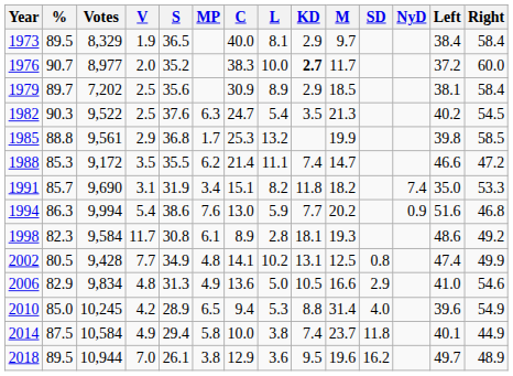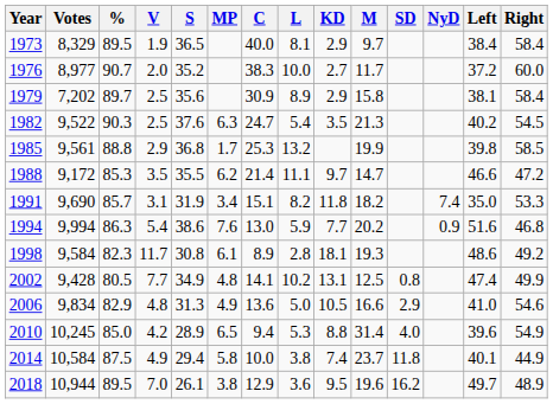 <table class="wikitable sortable" style=text-align:right>
 <tr>
 <th>Year</th>
+<th>Votes</th>
 <th>%</th>
-<th>Votes</th>
 <th><a href='#'>V</a></th>
 <th><a href='#'>S</a></th>
 <th><a href='#'>MP</a></th>
 <th><a href='#'>C</a></th>
 <th><a href='#'>L</a></th>
 <th><a href='#'>KD</a></th>
 <th><a href='#'>M</a></th>
 <th><a href='#'>SD</a></th>
 <th><a href='#'>NyD</a></th>
 <th>Left</th>
 <th>Right</th>
 </tr>
 <tr>
 <td align=left><a href='#'>1973</a></td>
+<td>8,329</td>
 <td>89.5</td>
-<td>8,329</td>
 <td>1.9</td>
 <td>36.5</td>
 <td></td>
 <td>40.0</td>
 <td>8.1</td>
 <td>2.9</td>
 <td>9.7</td>
 <td></td>
 <td></td>
 <td>38.4</td>
 <td>58.4</td>
 </tr>
 <tr>
 <td align=left><a href='#'>1976</a></td>
+<td>8,977</td>
 <td>90.7</td>
-<td>8,977</td>
 <td>2.0</td>
 <td>35.2</td>
 <td></td>
 <td>38.3</td>
 <td>10.0</td>
-<td><strong>2.7</strong></td>
+<td>2.7</td>
 <td>11.7</td>
 <td></td>
 <td></td>
 <td>37.2</td>
 <td>60.0</td>
 </tr>
 <tr>
 <td align=left><a href='#'>1979</a></td>
+<td>7,202</td>
 <td>89.7</td>
-<td>7,202</td>
 <td>2.5</td>
 <td>35.6</td>
 <td></td>
 <td>30.9</td>
 <td>8.9</td>
 <td>2.9</td>
-<td>18.5</td>
+<td>15.8</td>
 <td></td>
 <td></td>
 <td>38.1</td>
 <td>58.4</td>
 </tr>
 <tr>
 <td align=left><a href='#'>1982</a></td>
+<td>9,522</td>
 <td>90.3</td>
-<td>9,522</td>
 <td>2.5</td>
 <td>37.6</td>
 <td>6.3</td>
 <td>24.7</td>
 <td>5.4</td>
 <td>3.5</td>
 <td>21.3</td>
 <td></td>
 <td></td>
 <td>40.2</td>
 <td>54.5</td>
 </tr>
 <tr>
 <td align=left><a href='#'>1985</a></td>
+<td>9,561</td>
 <td>88.8</td>
-<td>9,561</td>
 <td>2.9</td>
 <td>36.8</td>
 <td>1.7</td>
 <td>25.3</td>
 <td>13.2</td>
 <td></td>
 <td>19.9</td>
 <td></td>
 <td></td>
 <td>39.8</td>
 <td>58.5</td>
 </tr>
 <tr>
 <td align=left><a href='#'>1988</a></td>
+<td>9,172</td>
 <td>85.3</td>
-<td>9,172</td>
 <td>3.5</td>
 <td>35.5</td>
 <td>6.2</td>
 <td>21.4</td>
 <td>11.1</td>
-<td>7.4</td>
+<td>9.7</td>
 <td>14.7</td>
 <td></td>
 <td></td>
 <td>46.6</td>
 <td>47.2</td>
 </tr>
 <tr>
 <td align=left><a href='#'>1991</a></td>
+<td>9,690</td>
 <td>85.7</td>
-<td>9,690</td>
 <td>3.1</td>
 <td>31.9</td>
 <td>3.4</td>
 <td>15.1</td>
 <td>8.2</td>
 <td>11.8</td>
 <td>18.2</td>
 <td></td>
 <td>7.4</td>
 <td>35.0</td>
 <td>53.3</td>
 </tr>
 <tr>
 <td align=left><a href='#'>1994</a></td>
+<td>9,994</td>
 <td>86.3</td>
-<td>9,994</td>
 <td>5.4</td>
 <td>38.6</td>
 <td>7.6</td>
 <td>13.0</td>
 <td>5.9</td>
 <td>7.7</td>
 <td>20.2</td>
 <td></td>
 <td>0.9</td>
 <td>51.6</td>
 <td>46.8</td>
 </tr>
 <tr>
 <td align=left><a href='#'>1998</a></td>
+<td>9,584</td>
 <td>82.3</td>
-<td>9,584</td>
 <td>11.7</td>
 <td>30.8</td>
 <td>6.1</td>
 <td>8.9</td>
 <td>2.8</td>
 <td>18.1</td>
 <td>19.3</td>
 <td></td>
 <td></td>
 <td>48.6</td>
 <td>49.2</td>
 </tr>
 <tr>
 <td align=left><a href='#'>2002</a></td>
+<td>9,428</td>
 <td>80.5</td>
-<td>9,428</td>
 <td>7.7</td>
 <td>34.9</td>
 <td>4.8</td>
 <td>14.1</td>
 <td>10.2</td>
 <td>13.1</td>
 <td>12.5</td>
 <td>0.8</td>
 <td></td>
 <td>47.4</td>
 <td>49.9</td>
 </tr>
 <tr>
 <td align=left><a href='#'>2006</a></td>
+<td>9,834</td>
 <td>82.9</td>
-<td>9,834</td>
 <td>4.8</td>
 <td>31.3</td>
 <td>4.9</td>
 <td>13.6</td>
 <td>5.0</td>
 <td>10.5</td>
 <td>16.6</td>
 <td>2.9</td>
 <td></td>
 <td>41.0</td>
 <td>54.6</td>
 </tr>
 <tr>
 <td align=left><a href='#'>2010</a></td>
+<td>10,245</td>
 <td>85.0</td>
-<td>10,245</td>
 <td>4.2</td>
 <td>28.9</td>
 <td>6.5</td>
 <td>9.4</td>
 <td>5.3</td>
 <td>8.8</td>
 <td>31.4</td>
 <td>4.0</td>
 <td></td>
 <td>39.6</td>
 <td>54.9</td>
 </tr>
 <tr>
 <td align=left><a href='#'>2014</a></td>
+<td>10,584</td>
 <td>87.5</td>
-<td>10,584</td>
 <td>4.9</td>
 <td>29.4</td>
 <td>5.8</td>
 <td>10.0</td>
 <td>3.8</td>
 <td>7.4</td>
 <td>23.7</td>
 <td>11.8</td>
 <td></td>
 <td>40.1</td>
 <td>44.9</td>
 </tr>
 <tr>
 <td align=left><a href='#'>2018</a></td>
+<td>10,944</td>
 <td>89.5</td>
-<td>10,944</td>
 <td>7.0</td>
 <td>26.1</td>
 <td>3.8</td>
 <td>12.9</td>
 <td>3.6</td>
 <td>9.5</td>
 <td>19.6</td>
 <td>16.2</td>
 <td></td>
 <td>49.7</td>
 <td>48.9</td>
 </tr>
 </table>
